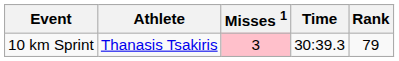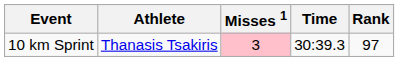 <table class="wikitable" style="font-size:90%">
 <tr>
 <th>Event</th>
 <th>Athlete</th>
 <th>Misses <sup>1</sup></th>
 <th>Time</th>
 <th>Rank</th>
 </tr>
 <tr>
 <td>10 km Sprint</td>
 <td><a href='#'>Thanasis Tsakiris</a></td>
 <td align="center" style="background: pink;">3</td>
 <td align="center">30:39.3</td>
-<td align="center">79</td>
+<td align="center">97</td>
 </tr>
 </table>
